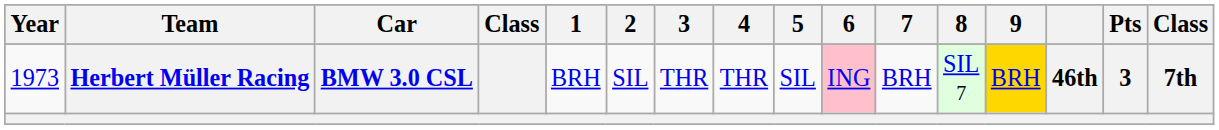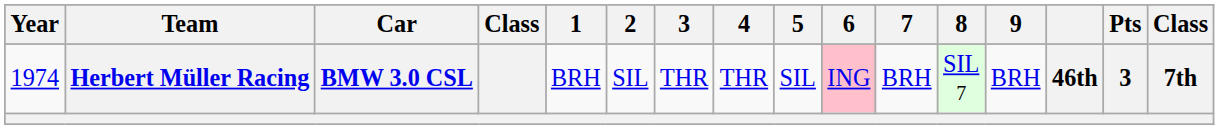 <table class="wikitable" style="text-align:center; font-size:85%">
 <tr>
 <th>Year</th>
 <th>Team</th>
 <th>Car</th>
 <th>Class</th>
 <th>1</th>
 <th>2</th>
 <th>3</th>
 <th>4</th>
 <th>5</th>
 <th>6</th>
 <th>7</th>
 <th>8</th>
 <th>9</th>
 <th></th>
 <th>Pts</th>
 <th>Class</th>
 </tr>
 <tr>
-<td><a href='#'>1973</a></td>
+<td><a href='#'>1974</a></td>
 <th><a href='#'>Herbert Müller Racing</a></th>
 <th><a href='#'>BMW 3.0 CSL</a></th>
 <th><span></span></th>
 <td><a href='#'>BRH</a></td>
 <td><a href='#'>SIL</a></td>
 <td><a href='#'>THR</a></td>
 <td><a href='#'>THR</a></td>
 <td><a href='#'>SIL</a></td>
 <td style="background: pink;"><a href='#'>ING</a></td>
 <td><a href='#'>BRH</a></td>
 <td style="background:#DFFFDF;"><a href='#'>SIL</a><br><small>7</small></td>
-<td style="background: gold;"><a href='#'>BRH</a></td>
+<td><a href='#'>BRH</a></td>
 <th>46th</th>
 <th>3</th>
 <th>7th</th>
 </tr>
 <tr>
 <th colspan="16"></th>
 </tr>
 </table>
